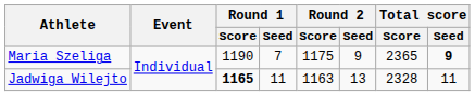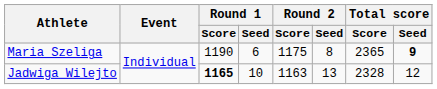 <table class="wikitable" style="font-size:90%">
 <tr>
 <th rowspan="2">Athlete</th>
 <th rowspan="2">Event</th>
 <th colspan="2">Round 1</th>
 <th colspan="2">Round 2</th>
 <th colspan="2">Total score</th>
 </tr>
 <tr style="font-size:95%">
 <th>Score</th>
 <th>Seed</th>
 <th>Score</th>
 <th>Seed</th>
 <th>Score</th>
 <th>Seed</th>
 </tr>
 <tr align=center>
 <td align=left><a href='#'>Maria Szeliga</a></td>
 <td style="text-align:left;" rowspan="2"><a href='#'>Individual</a></td>
 <td>1190</td>
-<td>7</td>
+<td>6</td>
 <td>1175</td>
-<td>9</td>
+<td>8</td>
 <td>2365</td>
 <td><strong>9</strong></td>
 </tr>
 <tr align=center>
 <td align=left><a href='#'>Jadwiga Wilejto</a></td>
 <td><strong>1165</strong></td>
-<td>11</td>
+<td>10</td>
 <td>1163</td>
 <td>13</td>
 <td>2328</td>
-<td>11</td>
+<td>12</td>
 </tr>
 </table>
